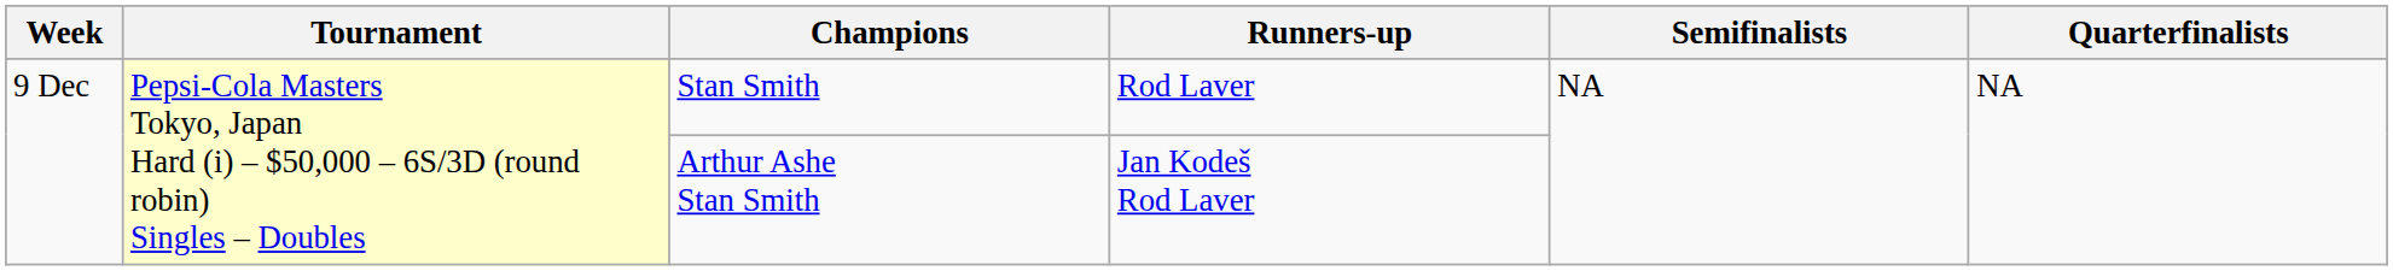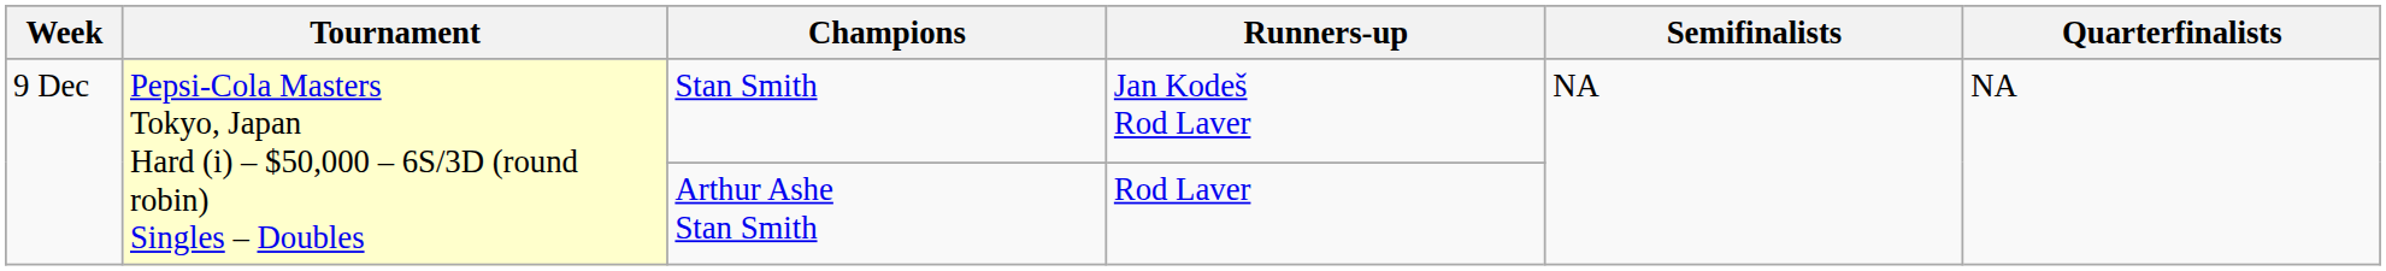 <table class=wikitable style=font-size:95%>
 <tr>
 <th style="width:48px;">Week</th>
 <th style="width:250px;">Tournament</th>
 <th style="width:200px;">Champions</th>
 <th style="width:200px;">Runners-up</th>
 <th style="width:190px;">Semifinalists</th>
 <th style="width:190px;">Quarterfinalists</th>
 </tr>
 <tr valign=top>
 <td rowspan="2">9 Dec</td>
 <td style="background:#ffc;" rowspan="2"><a href='#'>Pepsi-Cola Masters</a> <br> Tokyo, Japan <br> Hard (i) – $50,000 – 6S/3D (round robin) <br> <a href='#'>Singles</a> – <a href='#'>Doubles</a></td>
 <td> <a href='#'>Stan Smith</a></td>
-<td> <a href='#'>Rod Laver</a></td>
+<td> <a href='#'>Jan Kodeš</a> <br>  <a href='#'>Rod Laver</a></td>
 <td rowspan=2>NA</td>
 <td rowspan=2>NA</td>
 </tr>
 <tr valign=top>
 <td> <a href='#'>Arthur Ashe</a> <br>  <a href='#'>Stan Smith</a></td>
-<td> <a href='#'>Jan Kodeš</a> <br>  <a href='#'>Rod Laver</a></td>
+<td> <a href='#'>Rod Laver</a></td>
 </tr>
 </table>
